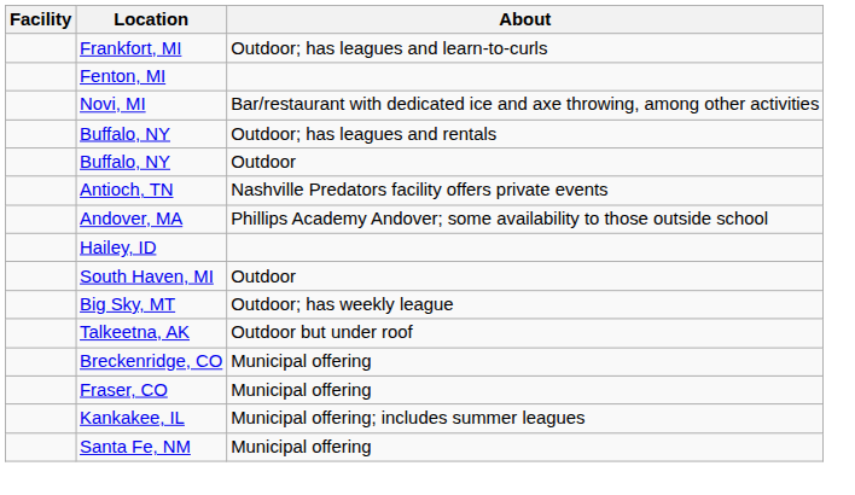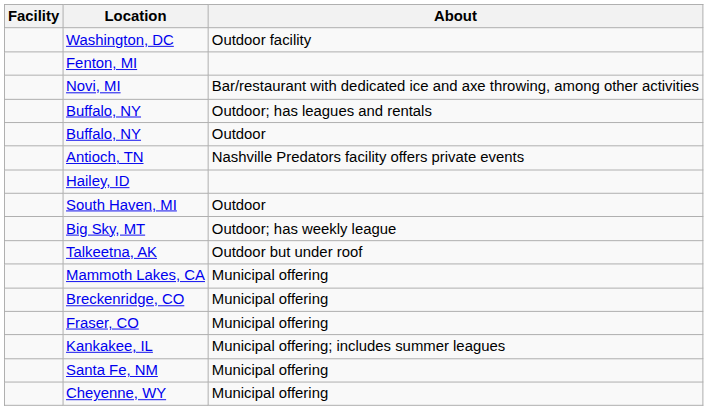 <table class="wikitable">
 <tr>
 <th scope="col">Facility</th>
 <th scope="col">Location</th>
 <th scope="col">About<br></th>
 </tr>
 <tr valign="top">
 <td></td>
-<td><a href='#'>Frankfort, MI</a></td>
-<td>Outdoor; has leagues and learn-to-curls<br></td>
+<td><a href='#'>Washington, DC</a></td>
+<td>Outdoor facility<br></td>
 </tr>
 <tr valign="top">
 <td></td>
 <td><a href='#'>Fenton, MI</a></td>
 <td><br></td>
 </tr>
 <tr valign="top">
 <td></td>
 <td><a href='#'>Novi, MI</a></td>
 <td>Bar/restaurant with dedicated ice and axe throwing, among other activities<br></td>
 </tr>
 <tr valign="top">
 <td></td>
 <td><a href='#'>Buffalo, NY</a></td>
 <td>Outdoor; has leagues and rentals<br></td>
 </tr>
 <tr valign="top">
 <td></td>
 <td><a href='#'>Buffalo, NY</a></td>
 <td>Outdoor<br></td>
 </tr>
 <tr valign="top">
 <td></td>
 <td><a href='#'>Antioch, TN</a></td>
 <td>Nashville Predators facility offers private events<br></td>
 </tr>
 <tr valign="top">
 <td></td>
-<td><a href='#'>Andover, MA</a></td>
-<td>Phillips Academy Andover; some availability to those outside school<br></td>
-</tr>
-<tr valign="top">
-<td></td>
 <td><a href='#'>Hailey, ID</a></td>
 <td><br></td>
 </tr>
 <tr valign="top">
 <td></td>
 <td><a href='#'>South Haven, MI</a></td>
 <td>Outdoor<br></td>
 </tr>
 <tr valign="top">
 <td></td>
 <td><a href='#'>Big Sky, MT</a></td>
 <td>Outdoor; has weekly league<br></td>
 </tr>
 <tr valign="top">
 <td></td>
 <td><a href='#'>Talkeetna, AK</a></td>
 <td>Outdoor but under roof<br></td>
+</tr>
+<tr valign="top">
+<td></td>
+<td><a href='#'>Mammoth Lakes, CA</a></td>
+<td>Municipal offering<br></td>
 </tr>
 <tr valign="top">
 <td></td>
 <td><a href='#'>Breckenridge, CO</a></td>
 <td>Municipal offering<br></td>
 </tr>
 <tr valign="top">
 <td></td>
 <td><a href='#'>Fraser, CO</a></td>
 <td>Municipal offering<br></td>
 </tr>
 <tr valign="top">
 <td></td>
 <td><a href='#'>Kankakee, IL</a></td>
 <td>Municipal offering; includes summer leagues<br></td>
 </tr>
 <tr valign="top">
 <td></td>
 <td><a href='#'>Santa Fe, NM</a></td>
 <td>Municipal offering<br></td>
 </tr>
+<tr valign="top">
+<td></td>
+<td><a href='#'>Cheyenne, WY</a></td>
+<td>Municipal offering</td>
+</tr>
 </table>
